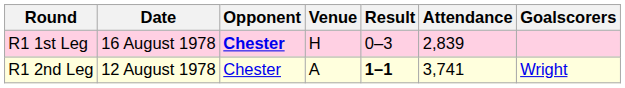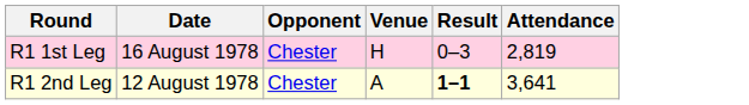 <table class="wikitable">
 <tr>
 <th>Round</th>
 <th>Date</th>
 <th>Opponent</th>
 <th>Venue</th>
 <th>Result</th>
 <th>Attendance</th>
-<th>Goalscorers</th>
 </tr>
 <tr style="background-color: #ffd0e3;">
 <td>R1 1st Leg</td>
 <td>16 August 1978</td>
-<td><strong><a href='#'>Chester</a></strong></td>
+<td><a href='#'>Chester</a></td>
 <td>H</td>
 <td>0–3</td>
-<td>2,839</td>
-<td></td>
+<td>2,819</td>
 </tr>
 <tr style="background-color: #ffffdd;">
 <td>R1 2nd Leg</td>
 <td>12 August 1978</td>
 <td><a href='#'>Chester</a></td>
 <td>A</td>
 <td><strong>1–1</strong></td>
-<td>3,741</td>
-<td><a href='#'>Wright</a></td>
+<td>3,641</td>
 </tr>
 </table>
